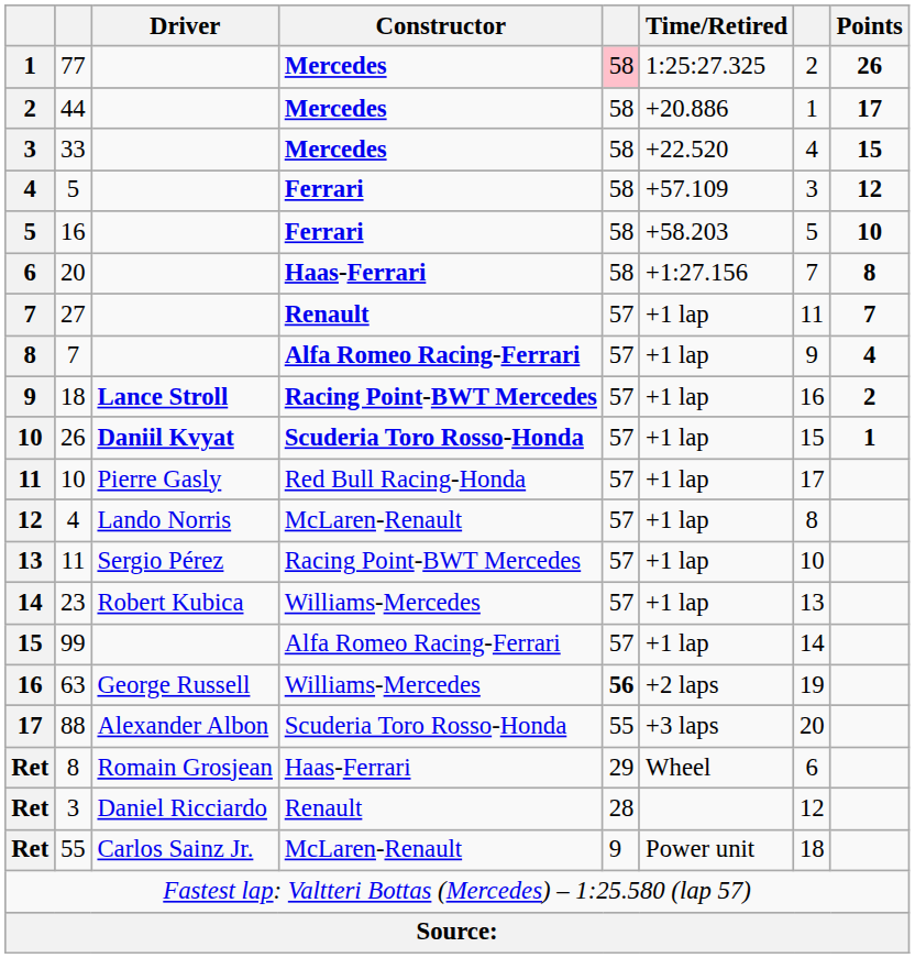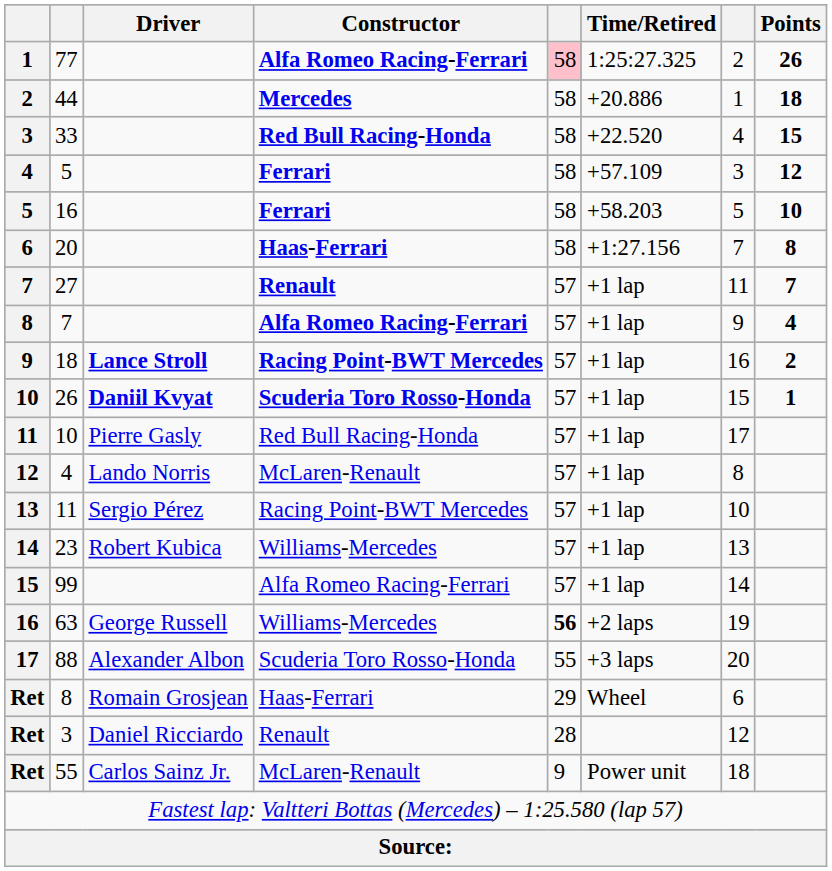 <table class="wikitable sortable" style="font-size: 85%;">
 <tr>
 <th scope="col"></th>
 <th scope="col"></th>
 <th scope="col">Driver</th>
 <th scope="col">Constructor</th>
 <th scope="col" class="unsortable"></th>
 <th scope="col" class="unsortable">Time/Retired</th>
 <th scope="col"></th>
 <th scope="col">Points</th>
 </tr>
 <tr>
 <th>1</th>
 <td align="center">77</td>
 <td></td>
-<td><a href='#'><strong>Mercedes</strong></a></td>
+<td><strong><a href='#'>Alfa Romeo Racing</a>-<a href='#'>Ferrari</a></strong></td>
 <td style="background: pink;">58</td>
 <td>1:25:27.325</td>
 <td align="center">2</td>
 <td align="center"><strong>26</strong></td>
 </tr>
 <tr>
 <th>2</th>
 <td align="center">44</td>
 <td></td>
 <td><a href='#'><strong>Mercedes</strong></a></td>
 <td>58</td>
 <td>+20.886</td>
 <td align="center">1</td>
-<td align="center"><strong>17</strong></td>
+<td align="center"><strong>18</strong></td>
 </tr>
 <tr>
 <th>3</th>
 <td align="center">33</td>
 <td></td>
-<td><a href='#'><strong>Mercedes</strong></a></td>
+<td><strong><a href='#'>Red Bull Racing</a>-<a href='#'>Honda</a></strong></td>
 <td>58</td>
 <td>+22.520</td>
 <td align="center">4</td>
 <td align="center"><strong>15</strong></td>
 </tr>
 <tr>
 <th>4</th>
 <td align="center">5</td>
 <td></td>
 <td><a href='#'><strong>Ferrari</strong></a></td>
 <td>58</td>
 <td>+57.109</td>
 <td align="center">3</td>
 <td align="center"><strong>12</strong></td>
 </tr>
 <tr>
 <th>5</th>
 <td align="center">16</td>
 <td></td>
 <td><a href='#'><strong>Ferrari</strong></a></td>
 <td>58</td>
 <td>+58.203</td>
 <td align="center">5</td>
 <td align="center"><strong>10</strong></td>
 </tr>
 <tr>
 <th>6</th>
 <td align="center">20</td>
 <td></td>
 <td><strong><a href='#'>Haas</a>-<a href='#'>Ferrari</a></strong></td>
 <td>58</td>
 <td>+1:27.156</td>
 <td align="center">7</td>
 <td align="center"><strong>8</strong></td>
 </tr>
 <tr>
 <th>7</th>
 <td align="center">27</td>
 <td></td>
 <td><a href='#'><strong>Renault</strong></a></td>
 <td>57</td>
 <td>+1 lap</td>
 <td align="center">11</td>
 <td align="center"><strong>7</strong></td>
 </tr>
 <tr>
 <th>8</th>
 <td align="center">7</td>
 <td></td>
 <td><strong><a href='#'>Alfa Romeo Racing</a>-<a href='#'>Ferrari</a></strong></td>
 <td>57</td>
 <td>+1 lap</td>
 <td align="center">9</td>
 <td align="center"><strong>4</strong></td>
 </tr>
 <tr>
 <th>9</th>
 <td align="center">18</td>
 <td data-sort-value="STR"> <strong><a href='#'>Lance Stroll</a></strong></td>
 <td nowrap><strong><a href='#'>Racing Point</a>-<a href='#'>BWT Mercedes</a></strong></td>
 <td>57</td>
 <td>+1 lap</td>
 <td align="center">16</td>
 <td align="center"><strong>2</strong></td>
 </tr>
 <tr>
 <th>10</th>
 <td align="center">26</td>
 <td data-sort-value="KVY"> <strong><a href='#'>Daniil Kvyat</a></strong></td>
 <td nowrap><strong><a href='#'>Scuderia Toro Rosso</a>-<a href='#'>Honda</a></strong></td>
 <td>57</td>
 <td>+1 lap</td>
 <td align="center">15</td>
 <td align="center"><strong>1</strong></td>
 </tr>
 <tr>
 <th>11</th>
 <td align="center">10</td>
 <td data-sort-value="GAS"> <a href='#'>Pierre Gasly</a></td>
 <td><a href='#'>Red Bull Racing</a>-<a href='#'>Honda</a></td>
 <td>57</td>
 <td>+1 lap</td>
 <td align="center">17</td>
 <td></td>
 </tr>
 <tr>
 <th>12</th>
 <td align="center">4</td>
 <td data-sort-value="NOR"> <a href='#'>Lando Norris</a></td>
 <td><a href='#'>McLaren</a>-<a href='#'>Renault</a></td>
 <td>57</td>
 <td>+1 lap</td>
 <td align="center">8</td>
 <td></td>
 </tr>
 <tr>
 <th>13</th>
 <td align="center">11</td>
 <td data-sort-value="PER"> <a href='#'>Sergio Pérez</a></td>
 <td><a href='#'>Racing Point</a>-<a href='#'>BWT Mercedes</a></td>
 <td>57</td>
 <td>+1 lap</td>
 <td align="center">10</td>
 <td></td>
 </tr>
 <tr>
 <th>14</th>
 <td align="center">23</td>
 <td data-sort-value="KUB"> <a href='#'>Robert Kubica</a></td>
 <td><a href='#'>Williams</a>-<a href='#'>Mercedes</a></td>
 <td>57</td>
 <td>+1 lap</td>
 <td align="center">13</td>
 <td></td>
 </tr>
 <tr>
 <th>15</th>
 <td align="center">99</td>
 <td></td>
 <td><a href='#'>Alfa Romeo Racing</a>-<a href='#'>Ferrari</a></td>
 <td>57</td>
 <td>+1 lap</td>
 <td align="center">14</td>
 <td></td>
 </tr>
 <tr>
 <th>16</th>
 <td align="center">63</td>
 <td data-sort-value="RUS"> <a href='#'>George Russell</a></td>
 <td><a href='#'>Williams</a>-<a href='#'>Mercedes</a></td>
 <td><strong>56</strong></td>
 <td>+2 laps</td>
 <td align="center">19</td>
 <td></td>
 </tr>
 <tr>
 <th>17</th>
 <td align="center">88</td>
 <td data-sort-value="ALB"> <a href='#'>Alexander Albon</a></td>
 <td><a href='#'>Scuderia Toro Rosso</a>-<a href='#'>Honda</a></td>
 <td>55</td>
 <td>+3 laps</td>
 <td align="center">20</td>
 <td></td>
 </tr>
 <tr>
 <th data-sort-value="18">Ret</th>
 <td align="center">8</td>
 <td data-sort-value="GRO"> <a href='#'>Romain Grosjean</a></td>
 <td><a href='#'>Haas</a>-<a href='#'>Ferrari</a></td>
 <td>29</td>
 <td>Wheel</td>
 <td align="center">6</td>
 <td></td>
 </tr>
 <tr>
 <th data-sort-value="19">Ret</th>
 <td align="center">3</td>
 <td data-sort-value="RIC"> <a href='#'>Daniel Ricciardo</a></td>
 <td><a href='#'>Renault</a></td>
 <td>28</td>
 <td></td>
 <td align="center">12</td>
 <td></td>
 </tr>
 <tr>
 <th data-sort-value="20">Ret</th>
 <td align="center">55</td>
 <td data-sort-value="SAI"> <a href='#'>Carlos Sainz Jr.</a></td>
 <td><a href='#'>McLaren</a>-<a href='#'>Renault</a></td>
 <td>9</td>
 <td>Power unit</td>
 <td align="center">18</td>
 <td></td>
 </tr>
 <tr class="sortbottom">
 <td colspan="8" align="center"><em><a href='#'>Fastest lap</a>:  <a href='#'>Valtteri Bottas</a> (<a href='#'>Mercedes</a>) – 1:25.580 (lap 57)</em></td>
 </tr>
 <tr>
 <th colspan="8">Source:</th>
 </tr>
 <tr>
 </tr>
 </table>
